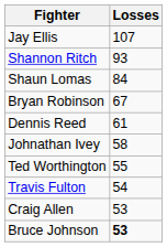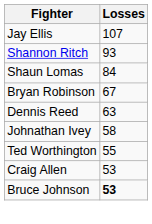 <table class="wikitable">
 <tr>
 <th>Fighter</th>
 <th>Losses</th>
 </tr>
 <tr>
 <td> Jay Ellis</td>
 <td>107</td>
 </tr>
 <tr>
 <td> <a href='#'>Shannon Ritch</a></td>
 <td>93</td>
 </tr>
 <tr>
 <td> Shaun Lomas</td>
 <td>84</td>
 </tr>
 <tr>
 <td> Bryan Robinson</td>
 <td>67</td>
 </tr>
 <tr>
 <td> Dennis Reed</td>
-<td>61</td>
+<td>63</td>
 </tr>
 <tr>
 <td> Johnathan Ivey</td>
 <td>58</td>
 </tr>
 <tr>
 <td> Ted Worthington</td>
 <td>55</td>
 </tr>
 <tr>
-<td> <a href='#'>Travis Fulton</a></td>
-<td>54</td>
-</tr>
-<tr>
 <td> Craig Allen</td>
 <td>53</td>
 </tr>
 <tr>
 <td> Bruce Johnson</td>
 <td><strong>53</strong></td>
 </tr>
 </table>
